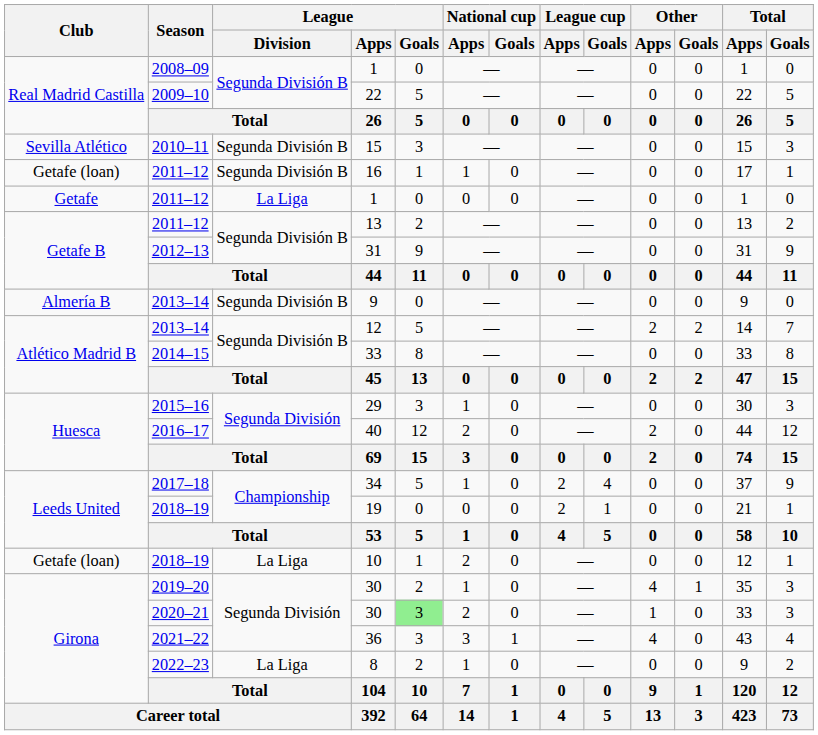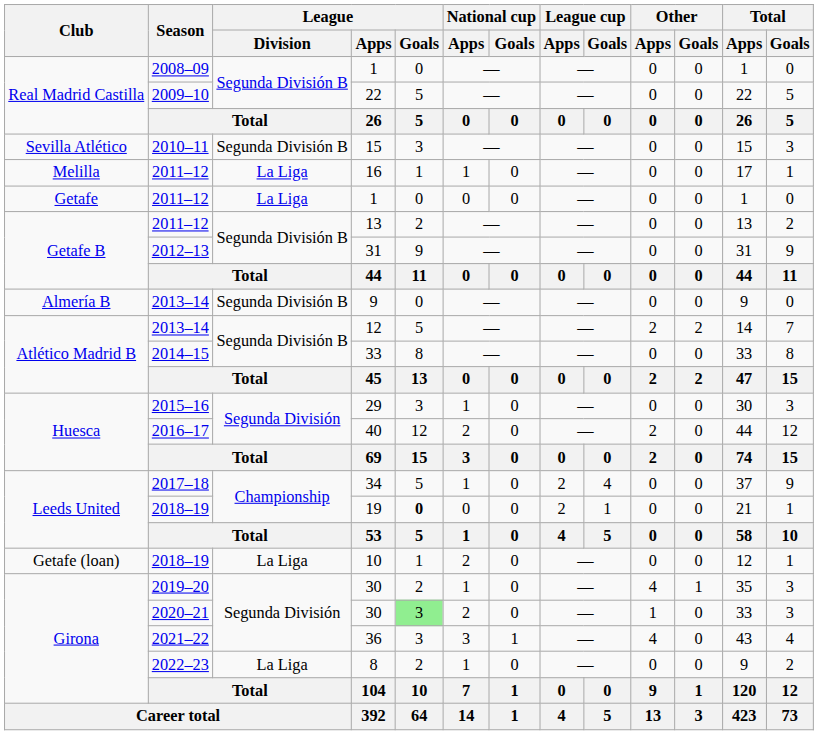 <table class="wikitable" style="text-align:center">
 <tr>
 <th rowspan="2">Club</th>
 <th rowspan="2">Season</th>
 <th colspan="3">League</th>
 <th colspan="2">National cup</th>
 <th colspan="2">League cup</th>
 <th colspan="2">Other</th>
 <th colspan="2">Total</th>
 </tr>
 <tr>
 <th>Division</th>
 <th>Apps</th>
 <th>Goals</th>
 <th>Apps</th>
 <th>Goals</th>
 <th>Apps</th>
 <th>Goals</th>
 <th>Apps</th>
 <th>Goals</th>
 <th>Apps</th>
 <th>Goals</th>
 </tr>
 <tr>
 <td rowspan="3"><a href='#'>Real Madrid Castilla</a></td>
 <td><a href='#'>2008–09</a></td>
 <td rowspan="2"><a href='#'>Segunda División B</a></td>
 <td>1</td>
 <td>0</td>
 <td colspan="2">—</td>
 <td colspan="2">—</td>
 <td>0</td>
 <td>0</td>
 <td>1</td>
 <td>0</td>
 </tr>
 <tr>
 <td><a href='#'>2009–10</a></td>
 <td>22</td>
 <td>5</td>
 <td colspan="2">—</td>
 <td colspan="2">—</td>
 <td>0</td>
 <td>0</td>
 <td>22</td>
 <td>5</td>
 </tr>
 <tr>
 <th colspan="2">Total</th>
 <th>26</th>
 <th>5</th>
 <th>0</th>
 <th>0</th>
 <th>0</th>
 <th>0</th>
 <th>0</th>
 <th>0</th>
 <th>26</th>
 <th>5</th>
 </tr>
 <tr>
 <td><a href='#'>Sevilla Atlético</a></td>
 <td><a href='#'>2010–11</a></td>
 <td>Segunda División B</td>
 <td>15</td>
 <td>3</td>
 <td colspan="2">—</td>
 <td colspan="2">—</td>
 <td>0</td>
 <td>0</td>
 <td>15</td>
 <td>3</td>
 </tr>
 <tr>
-<td>Getafe (loan)</td>
+<td><a href='#'>Melilla</a></td>
 <td><a href='#'>2011–12</a></td>
-<td>Segunda División B</td>
+<td><a href='#'>La Liga</a></td>
 <td>16</td>
 <td>1</td>
 <td>1</td>
 <td>0</td>
 <td colspan="2">—</td>
 <td>0</td>
 <td>0</td>
 <td>17</td>
 <td>1</td>
 </tr>
 <tr>
 <td><a href='#'>Getafe</a></td>
 <td><a href='#'>2011–12</a></td>
 <td><a href='#'>La Liga</a></td>
 <td>1</td>
 <td>0</td>
 <td>0</td>
 <td>0</td>
 <td colspan="2">—</td>
 <td>0</td>
 <td>0</td>
 <td>1</td>
 <td>0</td>
 </tr>
 <tr>
 <td rowspan="3"><a href='#'>Getafe B</a></td>
 <td><a href='#'>2011–12</a></td>
 <td rowspan="2">Segunda División B</td>
 <td>13</td>
 <td>2</td>
 <td colspan="2">—</td>
 <td colspan="2">—</td>
 <td>0</td>
 <td>0</td>
 <td>13</td>
 <td>2</td>
 </tr>
 <tr>
 <td><a href='#'>2012–13</a></td>
 <td>31</td>
 <td>9</td>
 <td colspan="2">—</td>
 <td colspan="2">—</td>
 <td>0</td>
 <td>0</td>
 <td>31</td>
 <td>9</td>
 </tr>
 <tr>
 <th colspan="2">Total</th>
 <th>44</th>
 <th>11</th>
 <th>0</th>
 <th>0</th>
 <th>0</th>
 <th>0</th>
 <th>0</th>
 <th>0</th>
 <th>44</th>
 <th>11</th>
 </tr>
 <tr>
 <td><a href='#'>Almería B</a></td>
 <td><a href='#'>2013–14</a></td>
 <td>Segunda División B</td>
 <td>9</td>
 <td>0</td>
 <td colspan="2">—</td>
 <td colspan="2">—</td>
 <td>0</td>
 <td>0</td>
 <td>9</td>
 <td>0</td>
 </tr>
 <tr>
 <td rowspan="3"><a href='#'>Atlético Madrid B</a></td>
 <td><a href='#'>2013–14</a></td>
 <td rowspan="2">Segunda División B</td>
 <td>12</td>
 <td>5</td>
 <td colspan="2">—</td>
 <td colspan="2">—</td>
 <td>2</td>
 <td>2</td>
 <td>14</td>
 <td>7</td>
 </tr>
 <tr>
 <td><a href='#'>2014–15</a></td>
 <td>33</td>
 <td>8</td>
 <td colspan="2">—</td>
 <td colspan="2">—</td>
 <td>0</td>
 <td>0</td>
 <td>33</td>
 <td>8</td>
 </tr>
 <tr>
 <th colspan="2">Total</th>
 <th>45</th>
 <th>13</th>
 <th>0</th>
 <th>0</th>
 <th>0</th>
 <th>0</th>
 <th>2</th>
 <th>2</th>
 <th>47</th>
 <th>15</th>
 </tr>
 <tr>
 <td rowspan="3"><a href='#'>Huesca</a></td>
 <td><a href='#'>2015–16</a></td>
 <td rowspan="2"><a href='#'>Segunda División</a></td>
 <td>29</td>
 <td>3</td>
 <td>1</td>
 <td>0</td>
 <td colspan="2">—</td>
 <td>0</td>
 <td>0</td>
 <td>30</td>
 <td>3</td>
 </tr>
 <tr>
 <td><a href='#'>2016–17</a></td>
 <td>40</td>
 <td>12</td>
 <td>2</td>
 <td>0</td>
 <td colspan="2">—</td>
 <td>2</td>
 <td>0</td>
 <td>44</td>
 <td>12</td>
 </tr>
 <tr>
 <th colspan="2">Total</th>
 <th>69</th>
 <th>15</th>
 <th>3</th>
 <th>0</th>
 <th>0</th>
 <th>0</th>
 <th>2</th>
 <th>0</th>
 <th>74</th>
 <th>15</th>
 </tr>
 <tr>
 <td rowspan="3"><a href='#'>Leeds United</a></td>
 <td><a href='#'>2017–18</a></td>
 <td rowspan="2"><a href='#'>Championship</a></td>
 <td>34</td>
 <td>5</td>
 <td>1</td>
 <td>0</td>
 <td>2</td>
 <td>4</td>
 <td>0</td>
 <td>0</td>
 <td>37</td>
 <td>9</td>
 </tr>
 <tr>
 <td><a href='#'>2018–19</a></td>
 <td>19</td>
-<td>0</td>
+<td><strong>0</strong></td>
 <td>0</td>
 <td>0</td>
 <td>2</td>
 <td>1</td>
 <td>0</td>
 <td>0</td>
 <td>21</td>
 <td>1</td>
 </tr>
 <tr>
 <th colspan="2">Total</th>
 <th>53</th>
 <th>5</th>
 <th>1</th>
 <th>0</th>
 <th>4</th>
 <th>5</th>
 <th>0</th>
 <th>0</th>
 <th>58</th>
 <th>10</th>
 </tr>
 <tr>
 <td>Getafe (loan)</td>
 <td><a href='#'>2018–19</a></td>
 <td>La Liga</td>
 <td>10</td>
 <td>1</td>
 <td>2</td>
 <td>0</td>
 <td colspan="2">—</td>
 <td>0</td>
 <td>0</td>
 <td>12</td>
 <td>1</td>
 </tr>
 <tr>
 <td rowspan="5"><a href='#'>Girona</a></td>
 <td><a href='#'>2019–20</a></td>
 <td rowspan="3">Segunda División</td>
 <td>30</td>
 <td>2</td>
 <td>1</td>
 <td>0</td>
 <td colspan="2">—</td>
 <td>4</td>
 <td>1</td>
 <td>35</td>
 <td>3</td>
 </tr>
 <tr>
 <td><a href='#'>2020–21</a></td>
 <td>30</td>
 <td style="background: lightgreen;">3</td>
 <td>2</td>
 <td>0</td>
 <td colspan="2">—</td>
 <td>1</td>
 <td>0</td>
 <td>33</td>
 <td>3</td>
 </tr>
 <tr>
 <td><a href='#'>2021–22</a></td>
 <td>36</td>
 <td>3</td>
 <td>3</td>
 <td>1</td>
 <td colspan="2">—</td>
 <td>4</td>
 <td>0</td>
 <td>43</td>
 <td>4</td>
 </tr>
 <tr>
 <td><a href='#'>2022–23</a></td>
 <td>La Liga</td>
 <td>8</td>
 <td>2</td>
 <td>1</td>
 <td>0</td>
 <td colspan="2">—</td>
 <td>0</td>
 <td>0</td>
 <td>9</td>
 <td>2</td>
 </tr>
 <tr>
 <th colspan="2">Total</th>
 <th>104</th>
 <th>10</th>
 <th>7</th>
 <th>1</th>
 <th>0</th>
 <th>0</th>
 <th>9</th>
 <th>1</th>
 <th>120</th>
 <th>12</th>
 </tr>
 <tr>
 <th colspan="3">Career total</th>
 <th>392</th>
 <th>64</th>
 <th>14</th>
 <th>1</th>
 <th>4</th>
 <th>5</th>
 <th>13</th>
 <th>3</th>
 <th>423</th>
 <th>73</th>
 </tr>
 </table>
